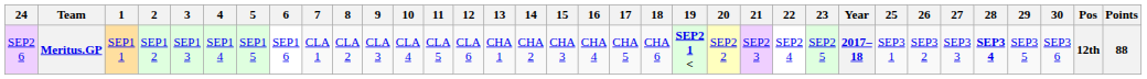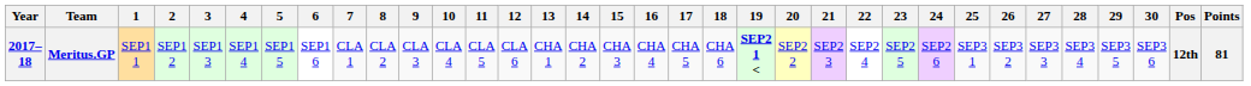 <table class="wikitable" style="text-align:center; font-size:90%">
 <tr>
-<th>24</th>
+<th>Year</th>
 <th>Team</th>
 <th>1</th>
 <th>2</th>
 <th>3</th>
 <th>4</th>
 <th>5</th>
 <th>6</th>
 <th>7</th>
 <th>8</th>
 <th>9</th>
 <th>10</th>
 <th>11</th>
 <th>12</th>
 <th>13</th>
 <th>14</th>
 <th>15</th>
 <th>16</th>
 <th>17</th>
 <th>18</th>
 <th>19</th>
 <th>20</th>
 <th>21</th>
 <th>22</th>
 <th>23</th>
-<th>Year</th>
+<th>24</th>
 <th>25</th>
 <th>26</th>
 <th>27</th>
 <th>28</th>
 <th>29</th>
 <th>30</th>
 <th>Pos</th>
 <th>Points</th>
 </tr>
 <tr>
-<td style="background:#EFCFFF;"><a href='#'>SEP2<br>6</a><br></td>
+<th><a href='#'>2017–18</a></th>
 <th><a href='#'>Meritus.GP</a></th>
 <td style="background:#FFDF9F;"><a href='#'>SEP1<br>1</a><br></td>
 <td style="background:#DFFFDF;"><a href='#'>SEP1<br>2</a><br></td>
 <td style="background:#DFFFDF;"><a href='#'>SEP1<br>3</a><br></td>
 <td style="background:#DFFFDF;"><a href='#'>SEP1<br>4</a><br></td>
 <td style="background:#DFFFDF;"><a href='#'>SEP1<br>5</a><br></td>
 <td style="background:#FFFFFF;"><a href='#'>SEP1<br>6</a><br></td>
 <td style="background:#;"><a href='#'>CLA<br>1</a></td>
 <td style="background:#;"><a href='#'>CLA<br>2</a></td>
 <td style="background:#;"><a href='#'>CLA<br>3</a></td>
 <td style="background:#;"><a href='#'>CLA<br>4</a></td>
 <td style="background:#;"><a href='#'>CLA<br>5</a></td>
 <td style="background:#;"><a href='#'>CLA<br>6</a></td>
 <td style="background:#;"><a href='#'>CHA<br>1</a></td>
 <td style="background:#;"><a href='#'>CHA<br>2</a></td>
 <td style="background:#;"><a href='#'>CHA<br>3</a></td>
 <td style="background:#;"><a href='#'>CHA<br>4</a></td>
 <td style="background:#;"><a href='#'>CHA<br>5</a></td>
 <td style="background:#;"><a href='#'>CHA<br>6</a></td>
 <td style="background:#DFFFDF;"><strong><a href='#'>SEP2<br>1</a><br><</strong></td>
 <td style="background:#FFFFBF;"><a href='#'>SEP2<br>2</a><br></td>
 <td style="background:#EFCFFF;"><a href='#'>SEP2<br>3</a><br></td>
 <td style="background:#FFFFFF;"><a href='#'>SEP2<br>4</a><br></td>
 <td style="background:#DFFFDF;"><a href='#'>SEP2<br>5</a><br></td>
-<th><a href='#'>2017–18</a></th>
+<td style="background:#EFCFFF;"><a href='#'>SEP2<br>6</a><br></td>
 <td style="background:#;"><a href='#'>SEP3<br>1</a></td>
 <td style="background:#;"><a href='#'>SEP3<br>2</a></td>
 <td style="background:#;"><a href='#'>SEP3<br>3</a></td>
-<td style="background:#;"><strong><a href='#'>SEP3<br>4</a></strong></td>
+<td style="background:#;"><a href='#'>SEP3<br>4</a></td>
 <td style="background:#;"><a href='#'>SEP3<br>5</a></td>
 <td style="background:#;"><a href='#'>SEP3<br>6</a></td>
 <th>12th</th>
-<th>88</th>
+<th>81</th>
 </tr>
 </table>
